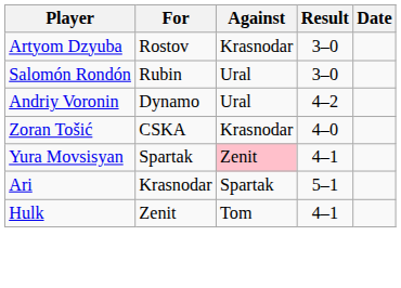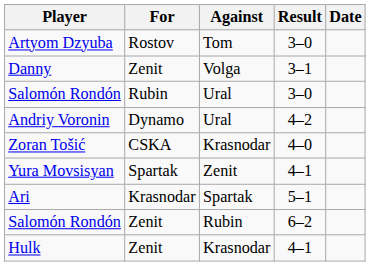 <table class="wikitable sorttable">
 <tr>
 <th>Player</th>
 <th>For</th>
 <th>Against</th>
 <th style="text-align:center">Result</th>
 <th>Date</th>
 </tr>
 <tr>
 <td> <a href='#'>Artyom Dzyuba</a></td>
 <td>Rostov</td>
-<td>Krasnodar</td>
+<td>Tom</td>
 <td style="text-align:center;">3–0</td>
+<td></td>
+</tr>
+<tr>
+<td> <a href='#'>Danny</a></td>
+<td>Zenit</td>
+<td>Volga</td>
+<td style="text-align:center;">3–1</td>
 <td></td>
 </tr>
 <tr>
 <td> <a href='#'>Salomón Rondón</a></td>
 <td>Rubin</td>
 <td>Ural</td>
 <td style="text-align:center;">3–0</td>
 <td></td>
 </tr>
 <tr>
 <td> <a href='#'>Andriy Voronin</a></td>
 <td>Dynamo</td>
 <td>Ural</td>
 <td style="text-align:center;">4–2</td>
 <td></td>
 </tr>
 <tr>
 <td> <a href='#'>Zoran Tošić</a></td>
 <td>CSKA</td>
 <td>Krasnodar</td>
 <td style="text-align:center;">4–0</td>
 <td></td>
 </tr>
 <tr>
 <td> <a href='#'>Yura Movsisyan</a></td>
 <td>Spartak</td>
-<td style="background: pink;">Zenit</td>
+<td>Zenit</td>
 <td style="text-align:center;">4–1</td>
 <td></td>
 </tr>
 <tr>
 <td> <a href='#'>Ari</a></td>
 <td>Krasnodar</td>
 <td>Spartak</td>
 <td style="text-align:center;">5–1</td>
 <td></td>
 </tr>
 <tr>
+<td> <a href='#'>Salomón Rondón</a></td>
+<td>Zenit</td>
+<td>Rubin</td>
+<td style="text-align:center;">6–2</td>
+<td></td>
+</tr>
+<tr>
 <td> <a href='#'>Hulk</a></td>
 <td>Zenit</td>
-<td>Tom</td>
+<td>Krasnodar</td>
 <td style="text-align:center;">4–1</td>
 <td></td>
 </tr>
 </table>
